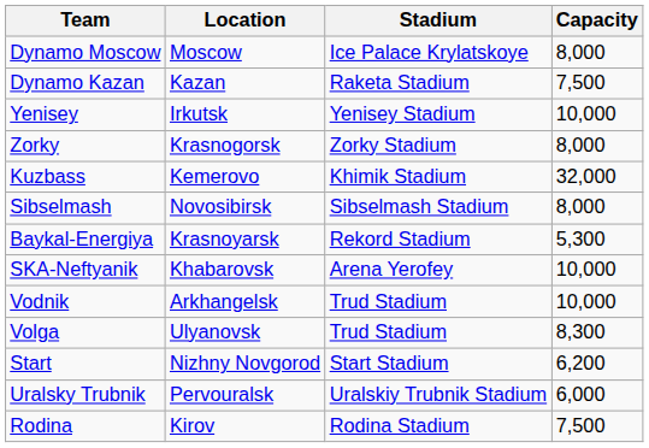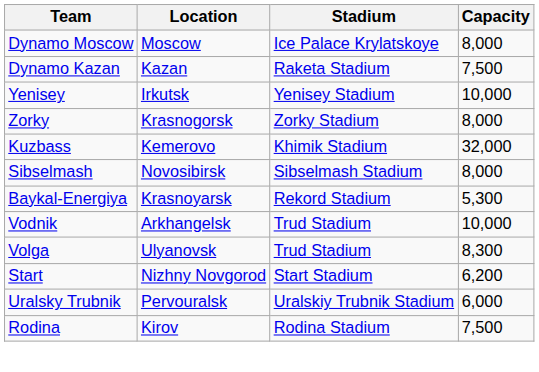 <table class="wikitable sortable" style="text-align: left;">
 <tr>
 <th>Team</th>
 <th>Location</th>
 <th>Stadium</th>
 <th>Capacity</th>
 </tr>
 <tr>
 <td><a href='#'>Dynamo Moscow</a></td>
 <td><a href='#'>Moscow</a></td>
 <td><a href='#'>Ice Palace Krylatskoye</a></td>
 <td>8,000</td>
 </tr>
 <tr>
 <td><a href='#'>Dynamo Kazan</a></td>
 <td><a href='#'>Kazan</a></td>
 <td><a href='#'>Raketa Stadium</a></td>
 <td>7,500</td>
 </tr>
 <tr>
 <td><a href='#'>Yenisey</a></td>
 <td><a href='#'>Irkutsk</a></td>
 <td><a href='#'>Yenisey Stadium</a></td>
 <td>10,000</td>
 </tr>
 <tr>
 <td><a href='#'>Zorky</a></td>
 <td><a href='#'>Krasnogorsk</a></td>
 <td><a href='#'>Zorky Stadium</a></td>
 <td>8,000</td>
 </tr>
 <tr>
 <td><a href='#'>Kuzbass</a></td>
 <td><a href='#'>Kemerovo</a></td>
 <td><a href='#'>Khimik Stadium</a></td>
 <td>32,000</td>
 </tr>
 <tr>
 <td><a href='#'>Sibselmash</a></td>
 <td><a href='#'>Novosibirsk</a></td>
 <td><a href='#'>Sibselmash Stadium</a></td>
 <td>8,000</td>
 </tr>
 <tr>
 <td><a href='#'>Baykal-Energiya</a></td>
 <td><a href='#'>Krasnoyarsk</a></td>
 <td><a href='#'>Rekord Stadium</a></td>
 <td>5,300</td>
 </tr>
 <tr>
-<td><a href='#'>SKA-Neftyanik</a></td>
-<td><a href='#'>Khabarovsk</a></td>
-<td><a href='#'>Arena Yerofey</a></td>
-<td>10,000</td>
-</tr>
-<tr>
 <td><a href='#'>Vodnik</a></td>
 <td><a href='#'>Arkhangelsk</a></td>
 <td><a href='#'>Trud Stadium</a></td>
 <td>10,000</td>
 </tr>
 <tr>
 <td><a href='#'>Volga</a></td>
 <td><a href='#'>Ulyanovsk</a></td>
 <td><a href='#'>Trud Stadium</a></td>
 <td>8,300</td>
 </tr>
 <tr>
 <td><a href='#'>Start</a></td>
 <td><a href='#'>Nizhny Novgorod</a></td>
 <td><a href='#'>Start Stadium</a></td>
 <td>6,200</td>
 </tr>
 <tr>
 <td><a href='#'>Uralsky Trubnik</a></td>
 <td><a href='#'>Pervouralsk</a></td>
 <td><a href='#'>Uralskiy Trubnik Stadium</a></td>
 <td>6,000</td>
 </tr>
 <tr>
 <td><a href='#'>Rodina</a></td>
 <td><a href='#'>Kirov</a></td>
 <td><a href='#'>Rodina Stadium</a></td>
 <td>7,500</td>
 </tr>
 </table>
